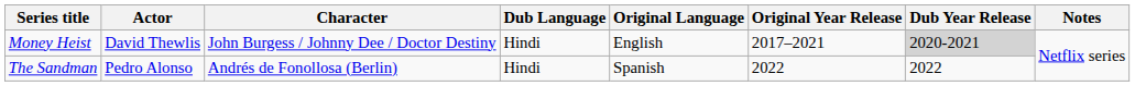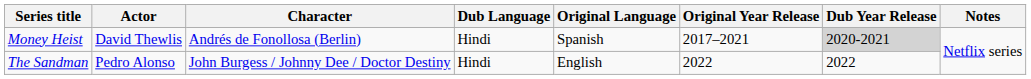 <table class="wikitable sortable">
 <tr>
 <th>Series title</th>
 <th>Actor</th>
 <th>Character</th>
 <th>Dub Language</th>
 <th>Original Language</th>
 <th>Original Year Release</th>
 <th>Dub Year Release</th>
 <th>Notes</th>
 </tr>
 <tr>
 <td><em><a href='#'>Money Heist</a></em></td>
 <td><a href='#'>David Thewlis</a></td>
-<td><a href='#'>John Burgess / Johnny Dee / Doctor Destiny</a></td>
+<td><a href='#'>Andrés de Fonollosa (Berlin)</a></td>
 <td>Hindi</td>
-<td>English</td>
+<td>Spanish</td>
 <td>2017–2021</td>
 <td style="background: lightgrey;">2020-2021</td>
 <td rowspan=2><a href='#'>Netflix</a> series</td>
 </tr>
 <tr>
 <td><em><a href='#'>The Sandman</a></em></td>
 <td><a href='#'>Pedro Alonso</a></td>
-<td><a href='#'>Andrés de Fonollosa (Berlin)</a></td>
+<td><a href='#'>John Burgess / Johnny Dee / Doctor Destiny</a></td>
 <td>Hindi</td>
-<td>Spanish</td>
+<td>English</td>
 <td>2022</td>
 <td>2022</td>
 </tr>
 </table>
